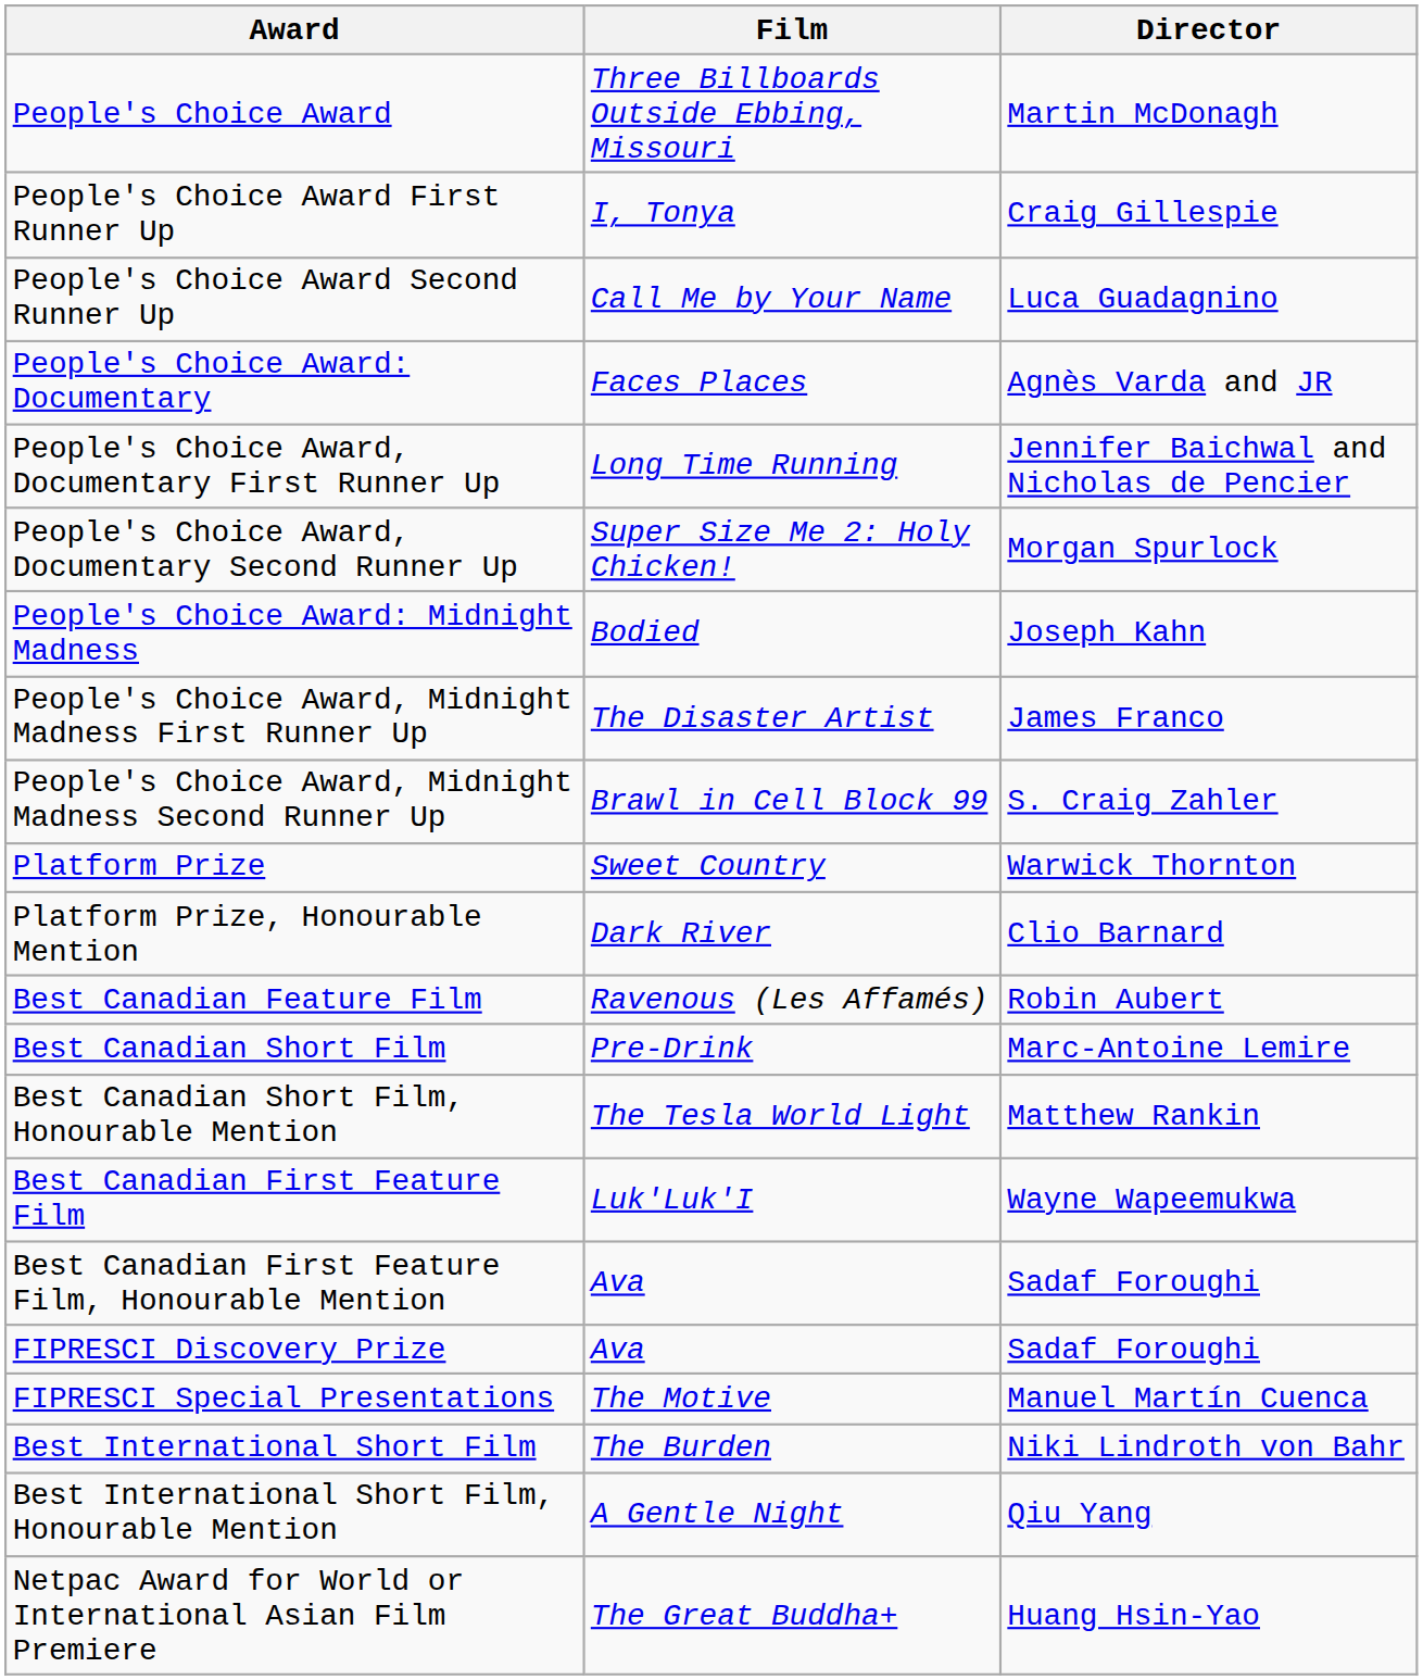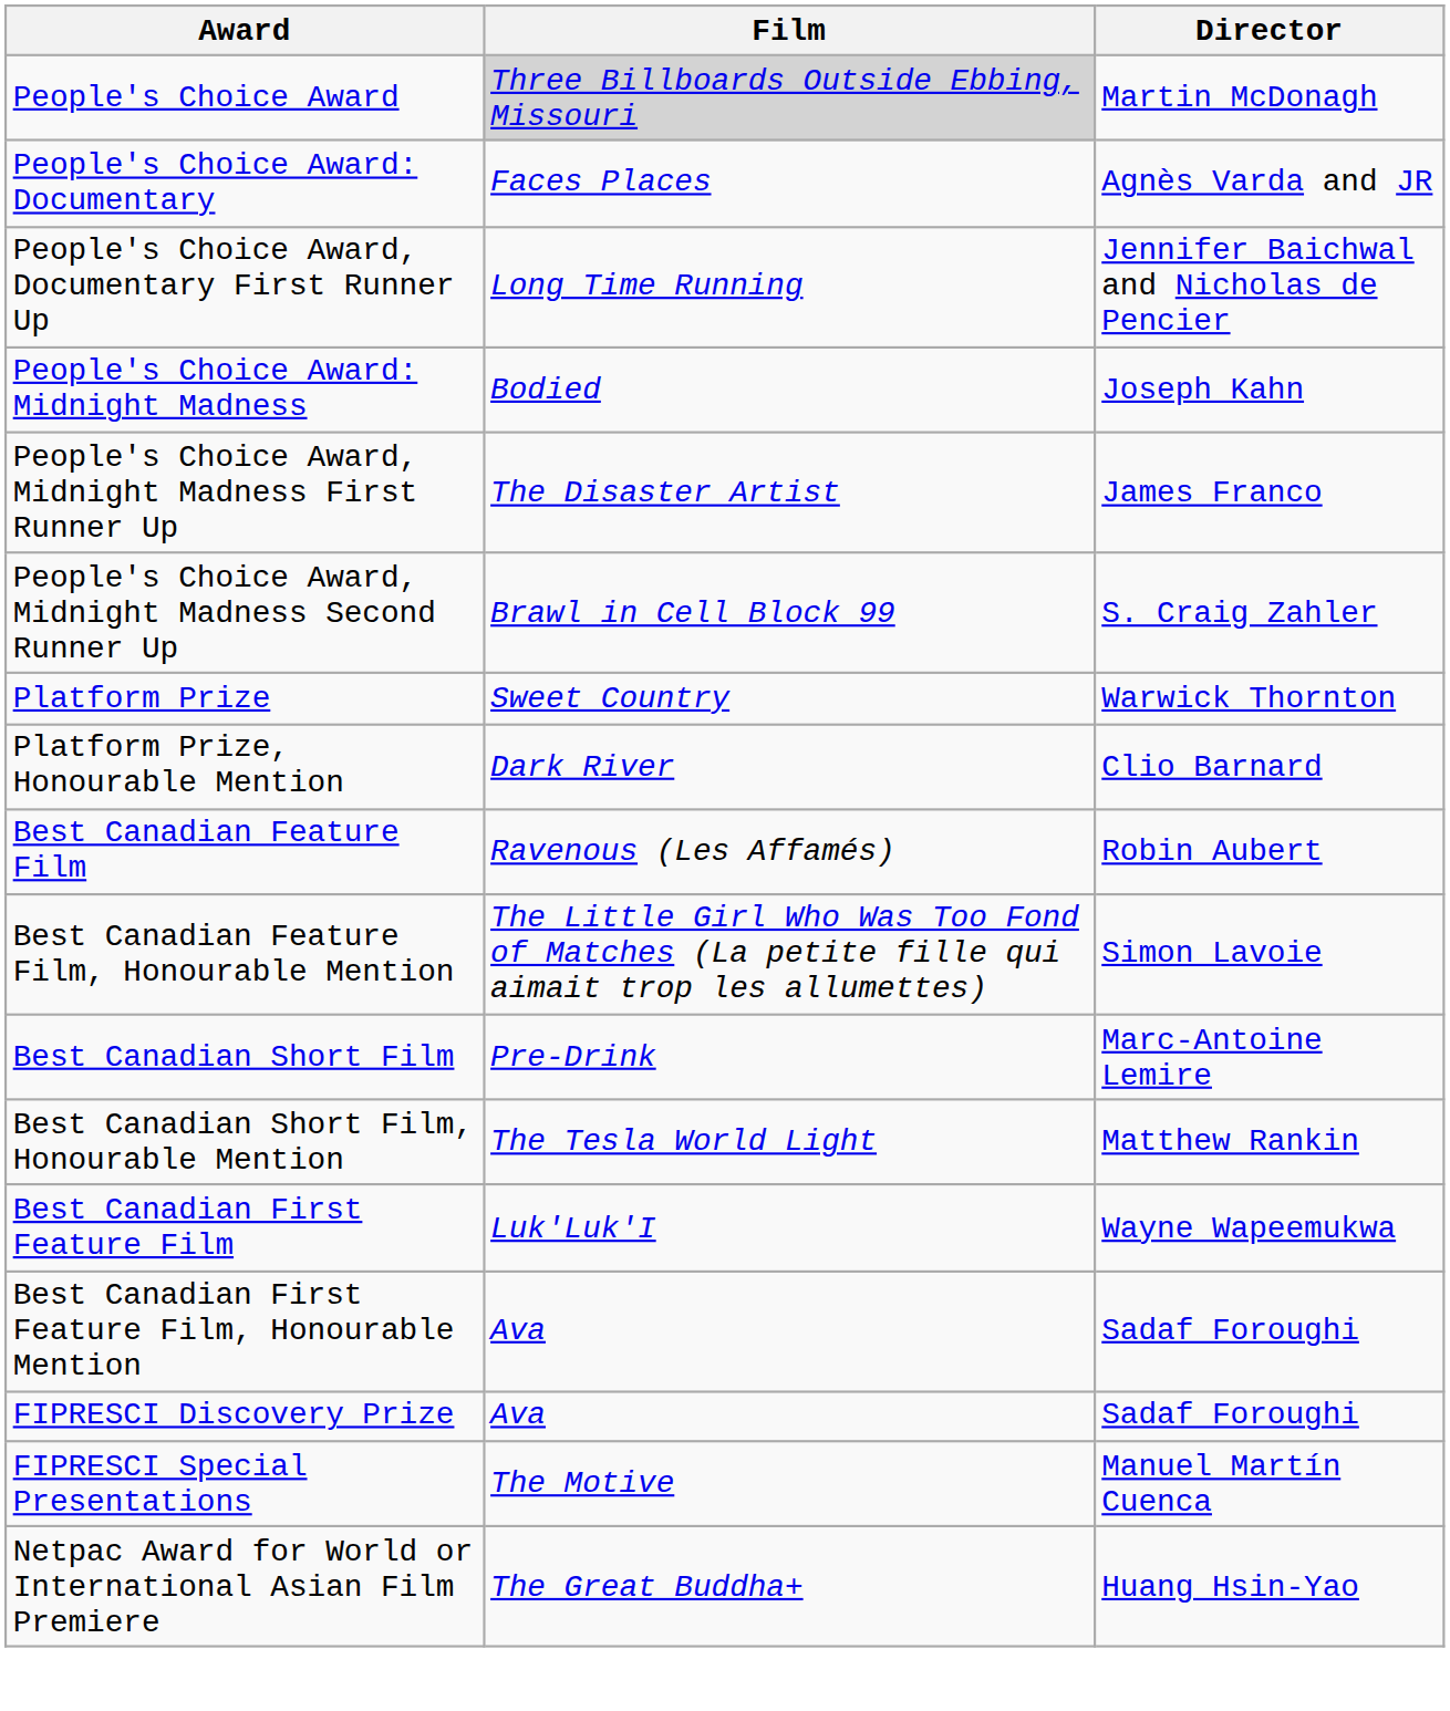 <table class="wikitable">
 <tr>
 <th>Award</th>
 <th>Film</th>
 <th>Director</th>
 </tr>
 <tr>
 <td><a href='#'>People's Choice Award</a></td>
-<td><em><a href='#'>Three Billboards Outside Ebbing, Missouri</a></em></td>
+<td style="background: lightgrey;"><em><a href='#'>Three Billboards Outside Ebbing, Missouri</a></em></td>
 <td><a href='#'>Martin McDonagh</a></td>
-</tr>
-<tr>
-<td>People's Choice Award First Runner Up</td>
-<td><em><a href='#'>I, Tonya</a></em></td>
-<td><a href='#'>Craig Gillespie</a></td>
-</tr>
-<tr>
-<td>People's Choice Award Second Runner Up</td>
-<td><em><a href='#'>Call Me by Your Name</a></em></td>
-<td><a href='#'>Luca Guadagnino</a></td>
 </tr>
 <tr>
 <td><a href='#'>People's Choice Award: Documentary</a></td>
 <td><em><a href='#'>Faces Places</a></em></td>
 <td><a href='#'>Agnès Varda</a> and <a href='#'>JR</a></td>
 </tr>
 <tr>
 <td>People's Choice Award, Documentary First Runner Up</td>
 <td><em><a href='#'>Long Time Running</a></em></td>
 <td><a href='#'>Jennifer Baichwal</a> and <a href='#'>Nicholas de Pencier</a></td>
-</tr>
-<tr>
-<td>People's Choice Award, Documentary Second Runner Up</td>
-<td><em><a href='#'>Super Size Me 2: Holy Chicken!</a></em></td>
-<td><a href='#'>Morgan Spurlock</a></td>
 </tr>
 <tr>
 <td><a href='#'>People's Choice Award: Midnight Madness</a></td>
 <td><em><a href='#'>Bodied</a></em></td>
 <td><a href='#'>Joseph Kahn</a></td>
 </tr>
 <tr>
 <td>People's Choice Award, Midnight Madness First Runner Up</td>
 <td><em><a href='#'>The Disaster Artist</a></em></td>
 <td><a href='#'>James Franco</a></td>
 </tr>
 <tr>
 <td>People's Choice Award, Midnight Madness Second Runner Up</td>
 <td><em><a href='#'>Brawl in Cell Block 99</a></em></td>
 <td><a href='#'>S. Craig Zahler</a></td>
 </tr>
 <tr>
 <td><a href='#'>Platform Prize</a></td>
 <td><em><a href='#'>Sweet Country</a></em></td>
 <td><a href='#'>Warwick Thornton</a></td>
 </tr>
 <tr>
 <td>Platform Prize, Honourable Mention</td>
 <td><em><a href='#'>Dark River</a></em></td>
 <td><a href='#'>Clio Barnard</a></td>
 </tr>
 <tr>
 <td><a href='#'>Best Canadian Feature Film</a></td>
 <td><em><a href='#'>Ravenous</a> (Les Affamés)</em></td>
 <td><a href='#'>Robin Aubert</a></td>
 </tr>
 <tr>
+<td>Best Canadian Feature Film, Honourable Mention</td>
+<td><em><a href='#'>The Little Girl Who Was Too Fond of Matches</a> (La petite fille qui aimait trop les allumettes)</em></td>
+<td><a href='#'>Simon Lavoie</a></td>
+</tr>
+<tr>
 <td><a href='#'>Best Canadian Short Film</a></td>
 <td><em><a href='#'>Pre-Drink</a></em></td>
 <td><a href='#'>Marc-Antoine Lemire</a></td>
 </tr>
 <tr>
 <td>Best Canadian Short Film, Honourable Mention</td>
 <td><em><a href='#'>The Tesla World Light</a></em></td>
 <td><a href='#'>Matthew Rankin</a></td>
 </tr>
 <tr>
 <td><a href='#'>Best Canadian First Feature Film</a></td>
 <td><em><a href='#'>Luk'Luk'I</a></em></td>
 <td><a href='#'>Wayne Wapeemukwa</a></td>
 </tr>
 <tr>
 <td>Best Canadian First Feature Film, Honourable Mention</td>
 <td><em><a href='#'>Ava</a></em></td>
 <td><a href='#'>Sadaf Foroughi</a></td>
 </tr>
 <tr>
 <td><a href='#'>FIPRESCI Discovery Prize</a></td>
 <td><em><a href='#'>Ava</a></em></td>
 <td><a href='#'>Sadaf Foroughi</a></td>
 </tr>
 <tr>
 <td><a href='#'>FIPRESCI Special Presentations</a></td>
 <td><em><a href='#'>The Motive</a></em></td>
 <td><a href='#'>Manuel Martín Cuenca</a></td>
 </tr>
 <tr>
-<td><a href='#'>Best International Short Film</a></td>
-<td><em><a href='#'>The Burden</a></em></td>
-<td><a href='#'>Niki Lindroth von Bahr</a></td>
-</tr>
-<tr>
-<td>Best International Short Film, Honourable Mention</td>
-<td><em><a href='#'>A Gentle Night</a></em></td>
-<td><a href='#'>Qiu Yang</a></td>
-</tr>
-<tr>
 <td>Netpac Award for World or International Asian Film Premiere</td>
 <td><em><a href='#'>The Great Buddha+</a></em></td>
 <td><a href='#'>Huang Hsin-Yao</a></td>
 </tr>
 </table>
